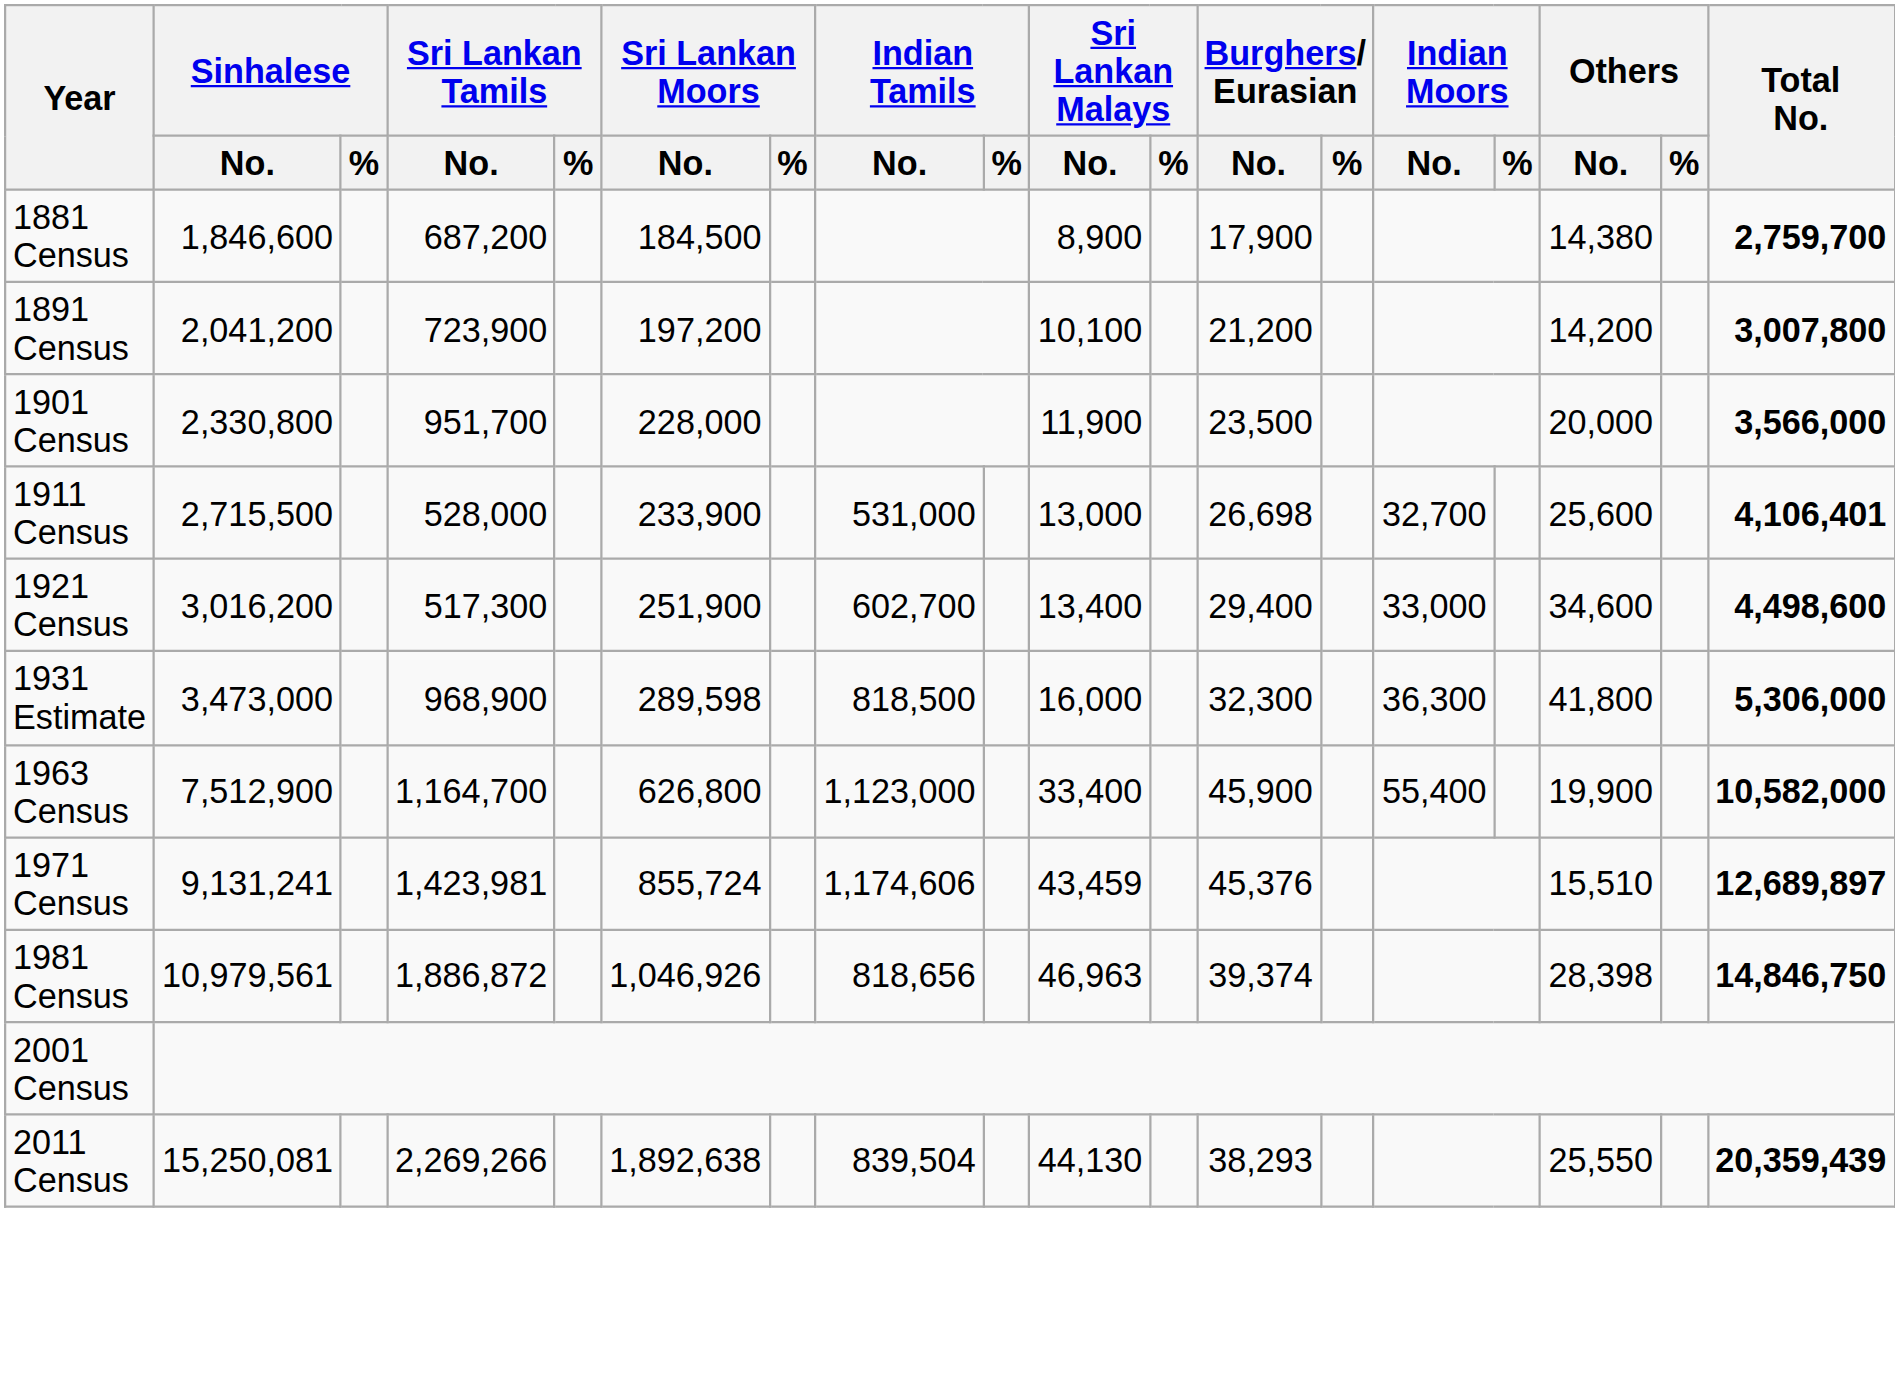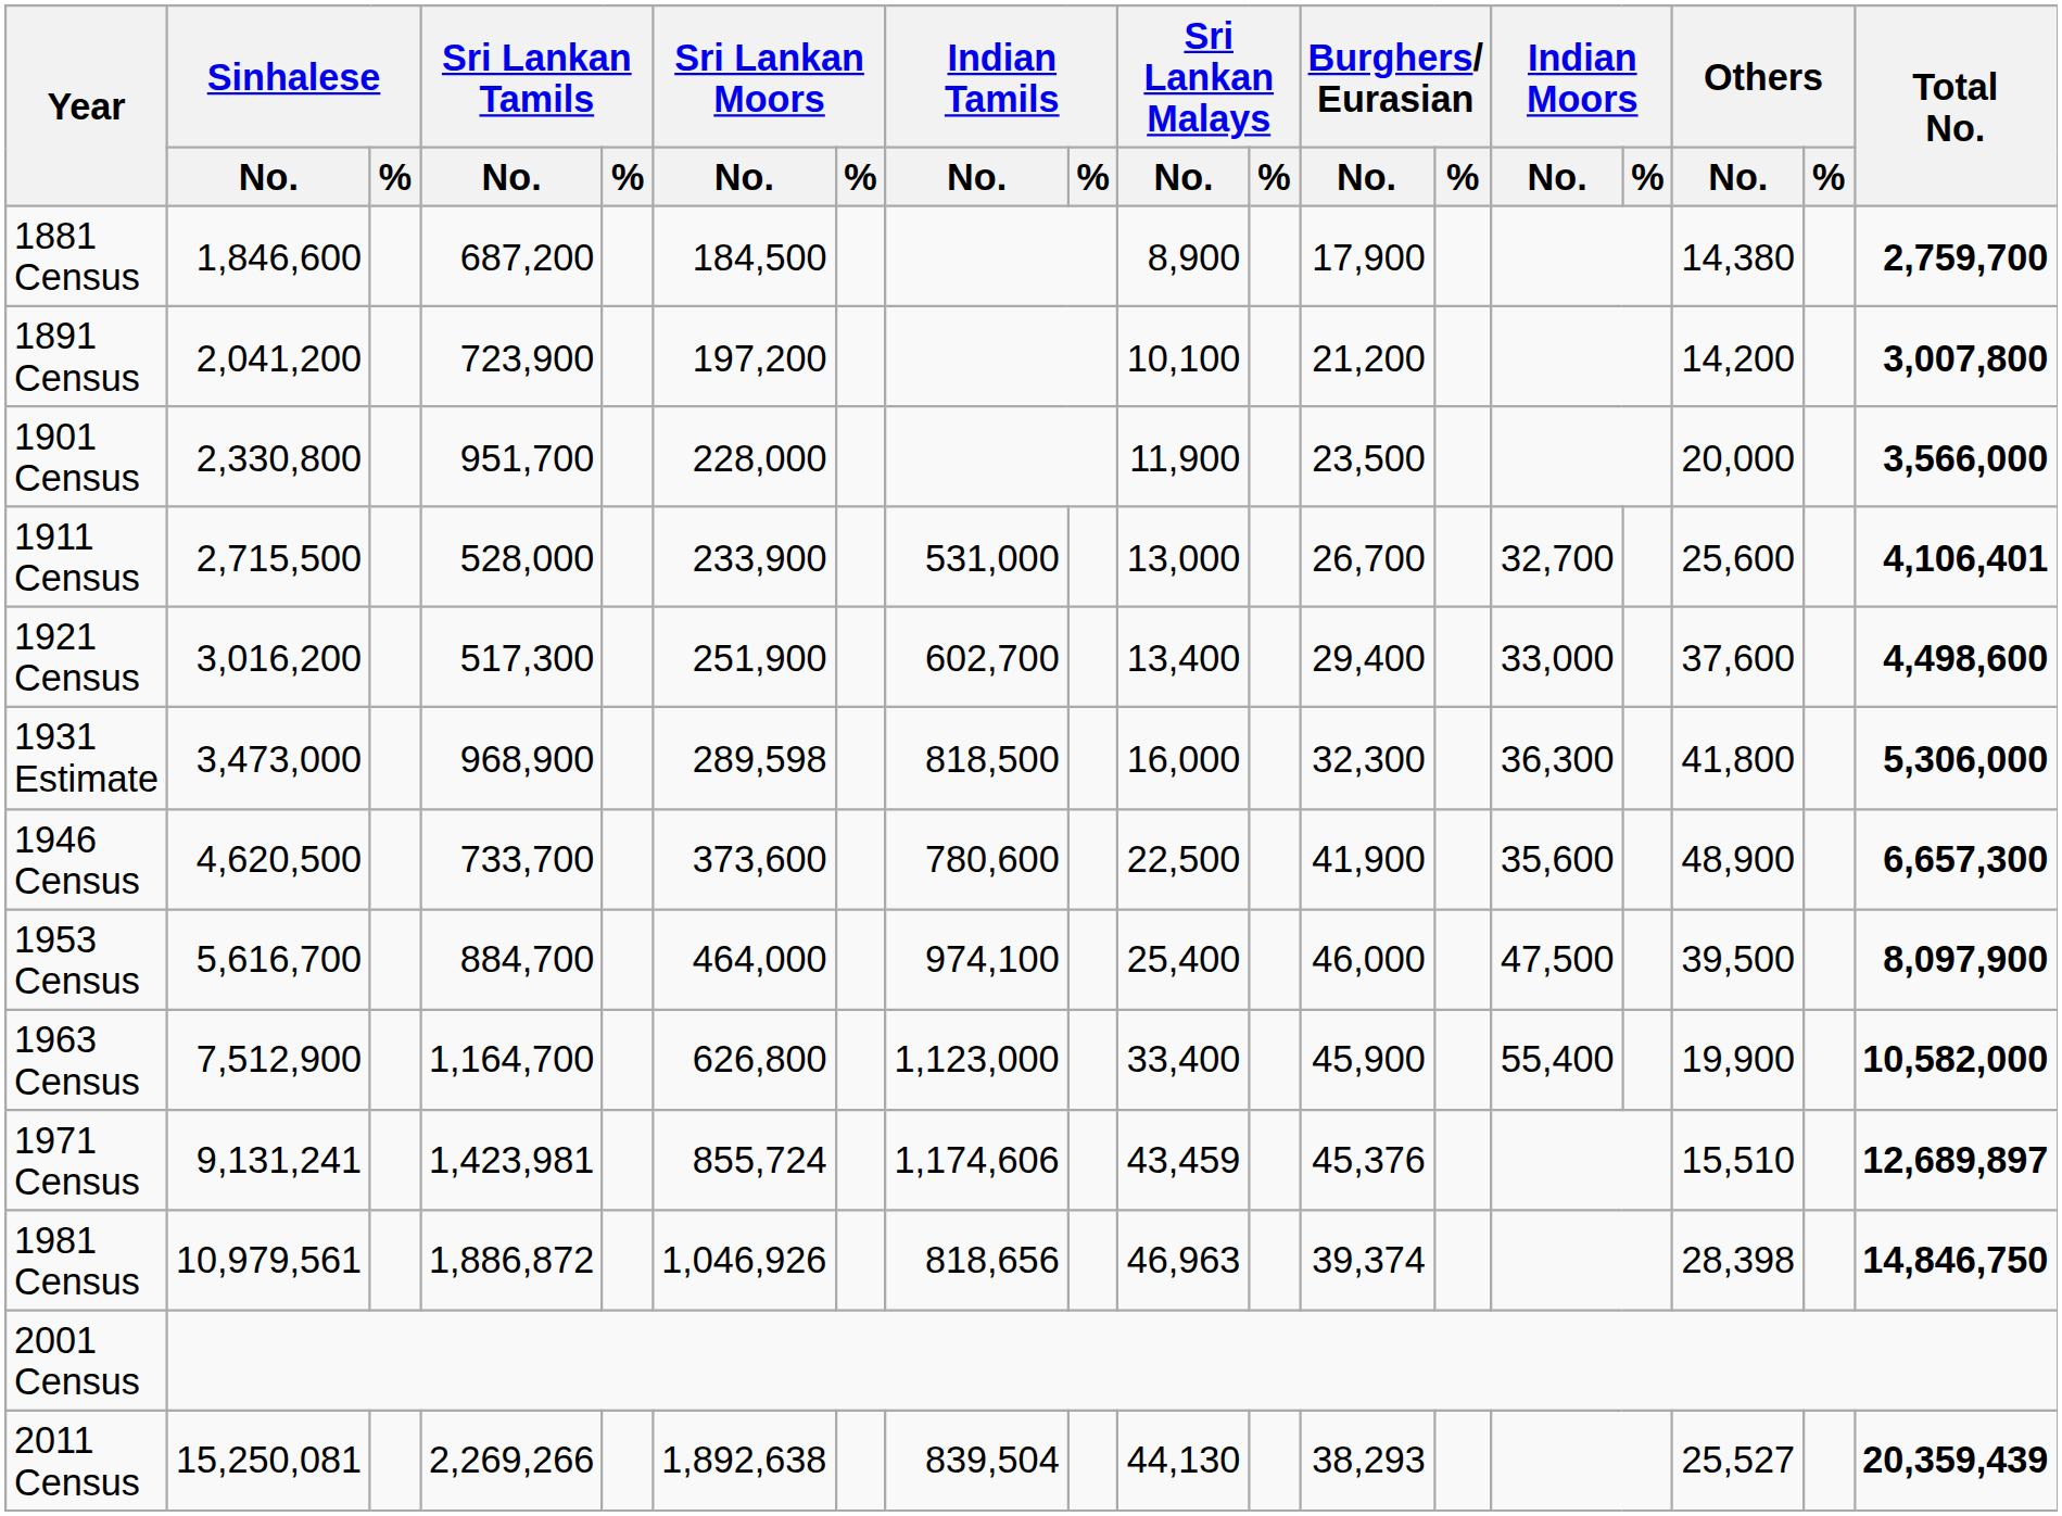 <table class="wikitable" style="text-align:right; font-size:95%">
 <tr>
 <th rowspan=2>Year</th>
 <th colspan=2><a href='#'>Sinhalese</a></th>
 <th colspan=2><a href='#'>Sri Lankan Tamils</a></th>
 <th colspan=2><a href='#'>Sri Lankan Moors</a></th>
 <th colspan=2><a href='#'>Indian Tamils</a></th>
 <th colspan=2><a href='#'>Sri Lankan Malays</a></th>
 <th colspan=2><a href='#'>Burghers</a>/<br>Eurasian</th>
 <th colspan=2><a href='#'>Indian Moors</a></th>
 <th colspan=2>Others</th>
 <th rowspan=2>Total<br>No.</th>
 </tr>
 <tr>
 <th width="60">No.</th>
 <th width="40">%</th>
 <th width="60">No.</th>
 <th width="40">%</th>
 <th width="60">No.</th>
 <th width="40">%</th>
 <th width="60">No.</th>
 <th width="40">%</th>
 <th width="60">No.</th>
 <th width="40">%</th>
 <th width="60">No.</th>
 <th width="40">%</th>
 <th width="60">No.</th>
 <th width="40">%</th>
 <th width="60">No.</th>
 <th width="40">%</th>
 </tr>
 <tr>
 <td align=left>1881 Census</td>
 <td>1,846,600</td>
 <td></td>
 <td>687,200</td>
 <td></td>
 <td>184,500</td>
 <td></td>
 <td colspan=2></td>
 <td>8,900</td>
 <td></td>
 <td>17,900</td>
 <td></td>
 <td colspan=2></td>
 <td>14,380</td>
 <td></td>
 <td><strong>2,759,700</strong></td>
 </tr>
 <tr>
 <td align=left>1891 Census</td>
 <td>2,041,200</td>
 <td></td>
 <td>723,900</td>
 <td></td>
 <td>197,200</td>
 <td></td>
 <td colspan=2></td>
 <td>10,100</td>
 <td></td>
 <td>21,200</td>
 <td></td>
 <td colspan=2></td>
 <td>14,200</td>
 <td></td>
 <td><strong>3,007,800</strong></td>
 </tr>
 <tr>
 <td align=left>1901 Census</td>
 <td>2,330,800</td>
 <td></td>
 <td>951,700</td>
 <td></td>
 <td>228,000</td>
 <td></td>
 <td colspan=2></td>
 <td>11,900</td>
 <td></td>
 <td>23,500</td>
 <td></td>
 <td colspan=2></td>
 <td>20,000</td>
 <td></td>
 <td><strong>3,566,000</strong></td>
 </tr>
 <tr>
 <td align=left>1911 Census</td>
 <td>2,715,500</td>
 <td></td>
 <td>528,000</td>
 <td></td>
 <td>233,900</td>
 <td></td>
 <td>531,000</td>
 <td></td>
 <td>13,000</td>
 <td></td>
-<td>26,698</td>
+<td>26,700</td>
 <td></td>
 <td>32,700</td>
 <td></td>
 <td>25,600</td>
 <td></td>
 <td><strong>4,106,401</strong></td>
 </tr>
 <tr>
 <td align=left>1921 Census</td>
 <td>3,016,200</td>
 <td></td>
 <td>517,300</td>
 <td></td>
 <td>251,900</td>
 <td></td>
 <td>602,700</td>
 <td></td>
 <td>13,400</td>
 <td></td>
 <td>29,400</td>
 <td></td>
 <td>33,000</td>
 <td></td>
-<td>34,600</td>
+<td>37,600</td>
 <td></td>
 <td><strong>4,498,600</strong></td>
 </tr>
 <tr>
 <td align=left>1931 Estimate</td>
 <td>3,473,000</td>
 <td></td>
 <td>968,900</td>
 <td></td>
 <td>289,598</td>
 <td></td>
 <td>818,500</td>
 <td></td>
 <td>16,000</td>
 <td></td>
 <td>32,300</td>
 <td></td>
 <td>36,300</td>
 <td></td>
 <td>41,800</td>
 <td></td>
 <td><strong>5,306,000</strong></td>
+</tr>
+<tr>
+<td align=left>1946 Census</td>
+<td>4,620,500</td>
+<td></td>
+<td>733,700</td>
+<td></td>
+<td>373,600</td>
+<td></td>
+<td>780,600</td>
+<td></td>
+<td>22,500</td>
+<td></td>
+<td>41,900</td>
+<td></td>
+<td>35,600</td>
+<td></td>
+<td>48,900</td>
+<td></td>
+<td><strong>6,657,300</strong></td>
+</tr>
+<tr>
+<td align=left>1953 Census</td>
+<td>5,616,700</td>
+<td></td>
+<td>884,700</td>
+<td></td>
+<td>464,000</td>
+<td></td>
+<td>974,100</td>
+<td></td>
+<td>25,400</td>
+<td></td>
+<td>46,000</td>
+<td></td>
+<td>47,500</td>
+<td></td>
+<td>39,500</td>
+<td></td>
+<td><strong>8,097,900</strong></td>
 </tr>
 <tr>
 <td align=left>1963 Census</td>
 <td>7,512,900</td>
 <td></td>
 <td>1,164,700</td>
 <td></td>
 <td>626,800</td>
 <td></td>
 <td>1,123,000</td>
 <td></td>
 <td>33,400</td>
 <td></td>
 <td>45,900</td>
 <td></td>
 <td>55,400</td>
 <td></td>
 <td>19,900</td>
 <td></td>
 <td><strong>10,582,000</strong></td>
 </tr>
 <tr>
 <td align=left>1971 Census</td>
 <td>9,131,241</td>
 <td></td>
 <td>1,423,981</td>
 <td></td>
 <td>855,724</td>
 <td></td>
 <td>1,174,606</td>
 <td></td>
 <td>43,459</td>
 <td></td>
 <td>45,376</td>
 <td></td>
 <td colspan=2></td>
 <td>15,510</td>
 <td></td>
 <td><strong>12,689,897</strong></td>
 </tr>
 <tr>
 <td align=left>1981 Census</td>
 <td>10,979,561</td>
 <td></td>
 <td>1,886,872</td>
 <td></td>
 <td>1,046,926</td>
 <td></td>
 <td>818,656</td>
 <td></td>
 <td>46,963</td>
 <td></td>
 <td>39,374</td>
 <td></td>
 <td colspan=2></td>
 <td>28,398</td>
 <td></td>
 <td><strong>14,846,750</strong></td>
 </tr>
 <tr>
 <td align=left>2001 Census</td>
 <td colspan=17></td>
 </tr>
 <tr>
 <td align=left>2011 Census</td>
 <td>15,250,081</td>
 <td></td>
 <td>2,269,266</td>
 <td></td>
 <td>1,892,638</td>
 <td></td>
 <td>839,504</td>
 <td></td>
 <td>44,130</td>
 <td></td>
 <td>38,293</td>
 <td></td>
 <td colspan=2></td>
-<td>25,550</td>
+<td>25,527</td>
 <td></td>
 <td><strong>20,359,439</strong></td>
 </tr>
 </table>
